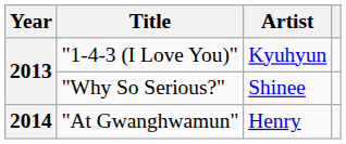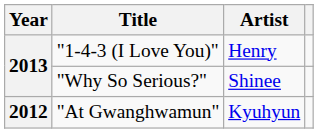 <table class="wikitable plainrowheaders sortable">
 <tr>
 <th scope="col">Year</th>
 <th scope="col">Title</th>
 <th scope="col">Artist</th>
 <th scope="col" class="unsortable"></th>
 </tr>
 <tr>
 <th scope="row" rowspan="2">2013</th>
 <td>"1-4-3 (I Love You)"</td>
-<td><a href='#'>Kyuhyun</a></td>
+<td><a href='#'>Henry</a></td>
 <td style="text-align:center"></td>
 </tr>
 <tr>
 <td>"Why So Serious?"</td>
 <td><a href='#'>Shinee</a></td>
 <td style="text-align:center"></td>
 </tr>
 <tr>
-<th scope="row">2014</th>
+<th scope="row">2012</th>
 <td>"At Gwanghwamun"</td>
-<td><a href='#'>Henry</a></td>
+<td><a href='#'>Kyuhyun</a></td>
 <td style="text-align:center"></td>
 </tr>
 </table>
